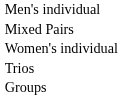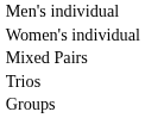 <table>
 <tr>
 <td>Men's individual</td>
 <td></td>
 <td></td>
 <td></td>
 </tr>
 <tr>
-<td>Mixed Pairs</td>
+<td>Women's individual</td>
 <td></td>
 <td></td>
 <td></td>
 </tr>
 <tr>
-<td>Women's individual</td>
+<td>Mixed Pairs</td>
 <td></td>
 <td></td>
 <td></td>
 </tr>
 <tr>
 <td>Trios</td>
 <td></td>
 <td></td>
 <td></td>
 </tr>
 <tr>
 <td>Groups</td>
 <td></td>
 <td></td>
 <td></td>
 </tr>
 </table>
